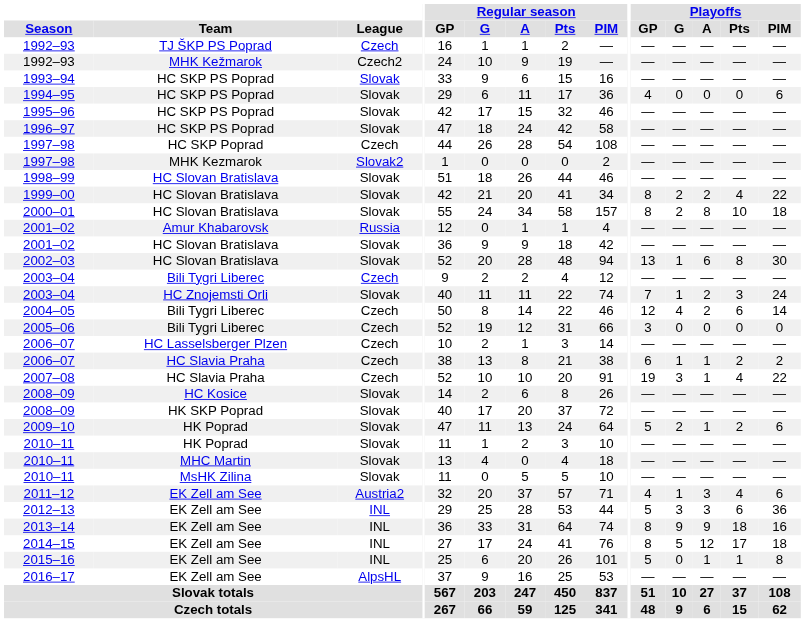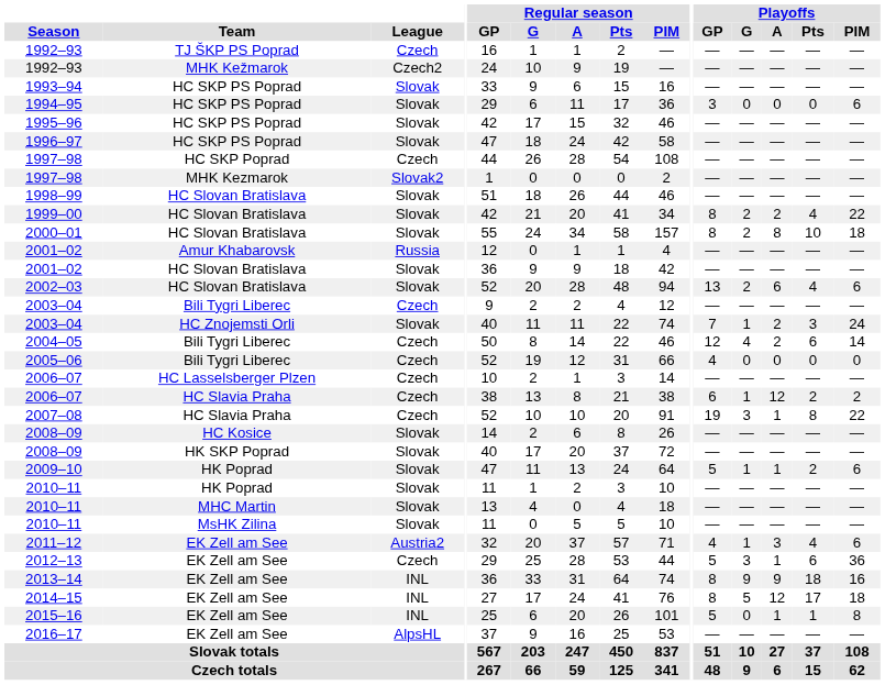 <table border="0" cellpadding="1" cellspacing="0" style="text-align:center; width:60em">
 <tr bgcolor="#e0e0e0">
 <th colspan="3" bgcolor="#ffffff"></th>
 <th rowspan="99" bgcolor="#ffffff"></th>
 <th colspan="5"><a href='#'>Regular season</a></th>
 <th rowspan="99" bgcolor="#ffffff"></th>
 <th colspan="5"><a href='#'>Playoffs</a></th>
 </tr>
 <tr bgcolor="#e0e0e0">
 <th><a href='#'>Season</a></th>
 <th>Team</th>
 <th>League</th>
 <th>GP</th>
 <th><a href='#'>G</a></th>
 <th><a href='#'>A</a></th>
 <th><a href='#'>Pts</a></th>
 <th><a href='#'>PIM</a></th>
 <th>GP</th>
 <th>G</th>
 <th>A</th>
 <th>Pts</th>
 <th>PIM</th>
 </tr>
 <tr>
 <td><a href='#'>1992–93</a></td>
 <td><a href='#'>TJ ŠKP PS Poprad</a></td>
 <td><a href='#'>Czech</a></td>
 <td>16</td>
 <td>1</td>
 <td>1</td>
 <td>2</td>
 <td>—</td>
 <td>—</td>
 <td>—</td>
 <td>—</td>
 <td>—</td>
 <td>—</td>
 </tr>
 <tr bgcolor="#f0f0f0">
 <td>1992–93</td>
 <td><a href='#'>MHK Kežmarok</a></td>
 <td>Czech2</td>
 <td>24</td>
 <td>10</td>
 <td>9</td>
 <td>19</td>
 <td>—</td>
 <td>—</td>
 <td>—</td>
 <td>—</td>
 <td>—</td>
 <td>—</td>
 </tr>
 <tr>
 <td><a href='#'>1993–94</a></td>
 <td>HC SKP PS Poprad</td>
 <td><a href='#'>Slovak</a></td>
 <td>33</td>
 <td>9</td>
 <td>6</td>
 <td>15</td>
 <td>16</td>
 <td>—</td>
 <td>—</td>
 <td>—</td>
 <td>—</td>
 <td>—</td>
 </tr>
 <tr bgcolor="#f0f0f0">
 <td><a href='#'>1994–95</a></td>
 <td>HC SKP PS Poprad</td>
 <td>Slovak</td>
 <td>29</td>
 <td>6</td>
 <td>11</td>
 <td>17</td>
 <td>36</td>
-<td>4</td>
+<td>3</td>
 <td>0</td>
 <td>0</td>
 <td>0</td>
 <td>6</td>
 </tr>
 <tr>
 <td><a href='#'>1995–96</a></td>
 <td>HC SKP PS Poprad</td>
 <td>Slovak</td>
 <td>42</td>
 <td>17</td>
 <td>15</td>
 <td>32</td>
 <td>46</td>
 <td>—</td>
 <td>—</td>
 <td>—</td>
 <td>—</td>
 <td>—</td>
 </tr>
 <tr bgcolor="#f0f0f0">
 <td><a href='#'>1996–97</a></td>
 <td>HC SKP PS Poprad</td>
 <td>Slovak</td>
 <td>47</td>
 <td>18</td>
 <td>24</td>
 <td>42</td>
 <td>58</td>
 <td>—</td>
 <td>—</td>
 <td>—</td>
 <td>—</td>
 <td>—</td>
 </tr>
 <tr>
 <td><a href='#'>1997–98</a></td>
 <td>HC SKP Poprad</td>
 <td>Czech</td>
 <td>44</td>
 <td>26</td>
 <td>28</td>
 <td>54</td>
 <td>108</td>
 <td>—</td>
 <td>—</td>
 <td>—</td>
 <td>—</td>
 <td>—</td>
 </tr>
 <tr bgcolor="#f0f0f0">
 <td><a href='#'>1997–98</a></td>
 <td>MHK Kezmarok</td>
 <td><a href='#'>Slovak2</a></td>
 <td>1</td>
 <td>0</td>
 <td>0</td>
 <td>0</td>
 <td>2</td>
 <td>—</td>
 <td>—</td>
 <td>—</td>
 <td>—</td>
 <td>—</td>
 </tr>
 <tr>
 <td><a href='#'>1998–99</a></td>
 <td><a href='#'>HC Slovan Bratislava</a></td>
 <td>Slovak</td>
 <td>51</td>
 <td>18</td>
 <td>26</td>
 <td>44</td>
 <td>46</td>
 <td>—</td>
 <td>—</td>
 <td>—</td>
 <td>—</td>
 <td>—</td>
 </tr>
 <tr bgcolor="#f0f0f0">
 <td><a href='#'>1999–00</a></td>
 <td>HC Slovan Bratislava</td>
 <td>Slovak</td>
 <td>42</td>
 <td>21</td>
 <td>20</td>
 <td>41</td>
 <td>34</td>
 <td>8</td>
 <td>2</td>
 <td>2</td>
 <td>4</td>
 <td>22</td>
 </tr>
 <tr>
 <td><a href='#'>2000–01</a></td>
 <td>HC Slovan Bratislava</td>
 <td>Slovak</td>
 <td>55</td>
 <td>24</td>
 <td>34</td>
 <td>58</td>
 <td>157</td>
 <td>8</td>
 <td>2</td>
 <td>8</td>
 <td>10</td>
 <td>18</td>
 </tr>
 <tr bgcolor="#f0f0f0">
 <td><a href='#'>2001–02</a></td>
 <td><a href='#'>Amur Khabarovsk</a></td>
 <td><a href='#'>Russia</a></td>
 <td>12</td>
 <td>0</td>
 <td>1</td>
 <td>1</td>
 <td>4</td>
 <td>—</td>
 <td>—</td>
 <td>—</td>
 <td>—</td>
 <td>—</td>
 </tr>
 <tr>
 <td><a href='#'>2001–02</a></td>
 <td>HC Slovan Bratislava</td>
 <td>Slovak</td>
 <td>36</td>
 <td>9</td>
 <td>9</td>
 <td>18</td>
 <td>42</td>
 <td>—</td>
 <td>—</td>
 <td>—</td>
 <td>—</td>
 <td>—</td>
 </tr>
 <tr bgcolor="#f0f0f0">
 <td><a href='#'>2002–03</a></td>
 <td>HC Slovan Bratislava</td>
 <td>Slovak</td>
 <td>52</td>
 <td>20</td>
 <td>28</td>
 <td>48</td>
 <td>94</td>
 <td>13</td>
-<td>1</td>
+<td>2</td>
 <td>6</td>
-<td>8</td>
-<td>30</td>
+<td>4</td>
+<td>6</td>
 </tr>
 <tr>
 <td><a href='#'>2003–04</a></td>
 <td><a href='#'>Bili Tygri Liberec</a></td>
 <td><a href='#'>Czech</a></td>
 <td>9</td>
 <td>2</td>
 <td>2</td>
 <td>4</td>
 <td>12</td>
 <td>—</td>
 <td>—</td>
 <td>—</td>
 <td>—</td>
 <td>—</td>
 </tr>
 <tr bgcolor="#f0f0f0">
 <td><a href='#'>2003–04</a></td>
 <td><a href='#'>HC Znojemsti Orli</a></td>
 <td>Slovak</td>
 <td>40</td>
 <td>11</td>
 <td>11</td>
 <td>22</td>
 <td>74</td>
 <td>7</td>
 <td>1</td>
 <td>2</td>
 <td>3</td>
 <td>24</td>
 </tr>
 <tr>
 <td><a href='#'>2004–05</a></td>
 <td>Bili Tygri Liberec</td>
 <td>Czech</td>
 <td>50</td>
 <td>8</td>
 <td>14</td>
 <td>22</td>
 <td>46</td>
 <td>12</td>
 <td>4</td>
 <td>2</td>
 <td>6</td>
 <td>14</td>
 </tr>
 <tr bgcolor="#f0f0f0">
 <td><a href='#'>2005–06</a></td>
 <td>Bili Tygri Liberec</td>
 <td>Czech</td>
 <td>52</td>
 <td>19</td>
 <td>12</td>
 <td>31</td>
 <td>66</td>
-<td>3</td>
+<td>4</td>
 <td>0</td>
 <td>0</td>
 <td>0</td>
 <td>0</td>
 </tr>
 <tr>
 <td><a href='#'>2006–07</a></td>
 <td><a href='#'>HC Lasselsberger Plzen</a></td>
 <td>Czech</td>
 <td>10</td>
 <td>2</td>
 <td>1</td>
 <td>3</td>
 <td>14</td>
 <td>—</td>
 <td>—</td>
 <td>—</td>
 <td>—</td>
 <td>—</td>
 </tr>
 <tr bgcolor="#f0f0f0">
 <td><a href='#'>2006–07</a></td>
 <td><a href='#'>HC Slavia Praha</a></td>
 <td>Czech</td>
 <td>38</td>
 <td>13</td>
 <td>8</td>
 <td>21</td>
 <td>38</td>
 <td>6</td>
 <td>1</td>
-<td>1</td>
+<td>12</td>
 <td>2</td>
 <td>2</td>
 </tr>
 <tr>
 <td><a href='#'>2007–08</a></td>
 <td>HC Slavia Praha</td>
 <td>Czech</td>
 <td>52</td>
 <td>10</td>
 <td>10</td>
 <td>20</td>
 <td>91</td>
 <td>19</td>
 <td>3</td>
 <td>1</td>
-<td>4</td>
+<td>8</td>
 <td>22</td>
 </tr>
 <tr bgcolor="#f0f0f0">
 <td><a href='#'>2008–09</a></td>
 <td><a href='#'>HC Kosice</a></td>
 <td>Slovak</td>
 <td>14</td>
 <td>2</td>
 <td>6</td>
 <td>8</td>
 <td>26</td>
 <td>—</td>
 <td>—</td>
 <td>—</td>
 <td>—</td>
 <td>—</td>
 </tr>
 <tr>
 <td><a href='#'>2008–09</a></td>
 <td>HK SKP Poprad</td>
 <td>Slovak</td>
 <td>40</td>
 <td>17</td>
 <td>20</td>
 <td>37</td>
 <td>72</td>
 <td>—</td>
 <td>—</td>
 <td>—</td>
 <td>—</td>
 <td>—</td>
 </tr>
 <tr bgcolor="#f0f0f0">
 <td><a href='#'>2009–10</a></td>
 <td>HK Poprad</td>
 <td>Slovak</td>
 <td>47</td>
 <td>11</td>
 <td>13</td>
 <td>24</td>
 <td>64</td>
 <td>5</td>
-<td>2</td>
+<td>1</td>
 <td>1</td>
 <td>2</td>
 <td>6</td>
 </tr>
 <tr>
 <td><a href='#'>2010–11</a></td>
 <td>HK Poprad</td>
 <td>Slovak</td>
 <td>11</td>
 <td>1</td>
 <td>2</td>
 <td>3</td>
 <td>10</td>
 <td>—</td>
 <td>—</td>
 <td>—</td>
 <td>—</td>
 <td>—</td>
 </tr>
 <tr bgcolor="#f0f0f0">
 <td><a href='#'>2010–11</a></td>
 <td><a href='#'>MHC Martin</a></td>
 <td>Slovak</td>
 <td>13</td>
 <td>4</td>
 <td>0</td>
 <td>4</td>
 <td>18</td>
 <td>—</td>
 <td>—</td>
 <td>—</td>
 <td>—</td>
 <td>—</td>
 </tr>
 <tr>
 <td><a href='#'>2010–11</a></td>
 <td><a href='#'>MsHK Zilina</a></td>
 <td>Slovak</td>
 <td>11</td>
 <td>0</td>
 <td>5</td>
 <td>5</td>
 <td>10</td>
 <td>—</td>
 <td>—</td>
 <td>—</td>
 <td>—</td>
 <td>—</td>
 </tr>
 <tr bgcolor="#f0f0f0">
 <td><a href='#'>2011–12</a></td>
 <td><a href='#'>EK Zell am See</a></td>
 <td><a href='#'>Austria2</a></td>
 <td>32</td>
 <td>20</td>
 <td>37</td>
 <td>57</td>
 <td>71</td>
 <td>4</td>
 <td>1</td>
 <td>3</td>
 <td>4</td>
 <td>6</td>
 </tr>
 <tr>
 <td><a href='#'>2012–13</a></td>
 <td>EK Zell am See</td>
-<td><a href='#'>INL</a></td>
+<td>Czech</td>
 <td>29</td>
 <td>25</td>
 <td>28</td>
 <td>53</td>
 <td>44</td>
 <td>5</td>
 <td>3</td>
-<td>3</td>
+<td>1</td>
 <td>6</td>
 <td>36</td>
 </tr>
 <tr bgcolor="#f0f0f0">
 <td><a href='#'>2013–14</a></td>
 <td>EK Zell am See</td>
 <td>INL</td>
 <td>36</td>
 <td>33</td>
 <td>31</td>
 <td>64</td>
 <td>74</td>
 <td>8</td>
 <td>9</td>
 <td>9</td>
 <td>18</td>
 <td>16</td>
 </tr>
 <tr>
 <td><a href='#'>2014–15</a></td>
 <td>EK Zell am See</td>
 <td>INL</td>
 <td>27</td>
 <td>17</td>
 <td>24</td>
 <td>41</td>
 <td>76</td>
 <td>8</td>
 <td>5</td>
 <td>12</td>
 <td>17</td>
 <td>18</td>
 </tr>
 <tr bgcolor="#f0f0f0">
 <td><a href='#'>2015–16</a></td>
 <td>EK Zell am See</td>
 <td>INL</td>
 <td>25</td>
 <td>6</td>
 <td>20</td>
 <td>26</td>
 <td>101</td>
 <td>5</td>
 <td>0</td>
 <td>1</td>
 <td>1</td>
 <td>8</td>
 </tr>
 <tr>
 <td><a href='#'>2016–17</a></td>
 <td>EK Zell am See</td>
 <td><a href='#'>AlpsHL</a></td>
 <td>37</td>
 <td>9</td>
 <td>16</td>
 <td>25</td>
 <td>53</td>
 <td>—</td>
 <td>—</td>
 <td>—</td>
 <td>—</td>
 <td>—</td>
 </tr>
 <tr>
 </tr>
 <tr ALIGN="center" bgcolor="#e0e0e0">
 <th colspan="3">Slovak totals</th>
 <th ALIGN="center">567</th>
 <th ALIGN="center">203</th>
 <th ALIGN="center">247</th>
 <th ALIGN="center">450</th>
 <th ALIGN="center">837</th>
 <th ALIGN="center">51</th>
 <th ALIGN="center">10</th>
 <th ALIGN="center">27</th>
 <th ALIGN="center">37</th>
 <th ALIGN="center">108</th>
 </tr>
 <tr>
 </tr>
 <tr ALIGN="center" bgcolor="#e0e0e0">
 <th colspan="3">Czech totals</th>
 <th ALIGN="center">267</th>
 <th ALIGN="center">66</th>
 <th ALIGN="center">59</th>
 <th ALIGN="center">125</th>
 <th ALIGN="center">341</th>
 <th ALIGN="center">48</th>
 <th ALIGN="center">9</th>
 <th ALIGN="center">6</th>
 <th ALIGN="center">15</th>
 <th ALIGN="center">62</th>
 </tr>
 </table>
